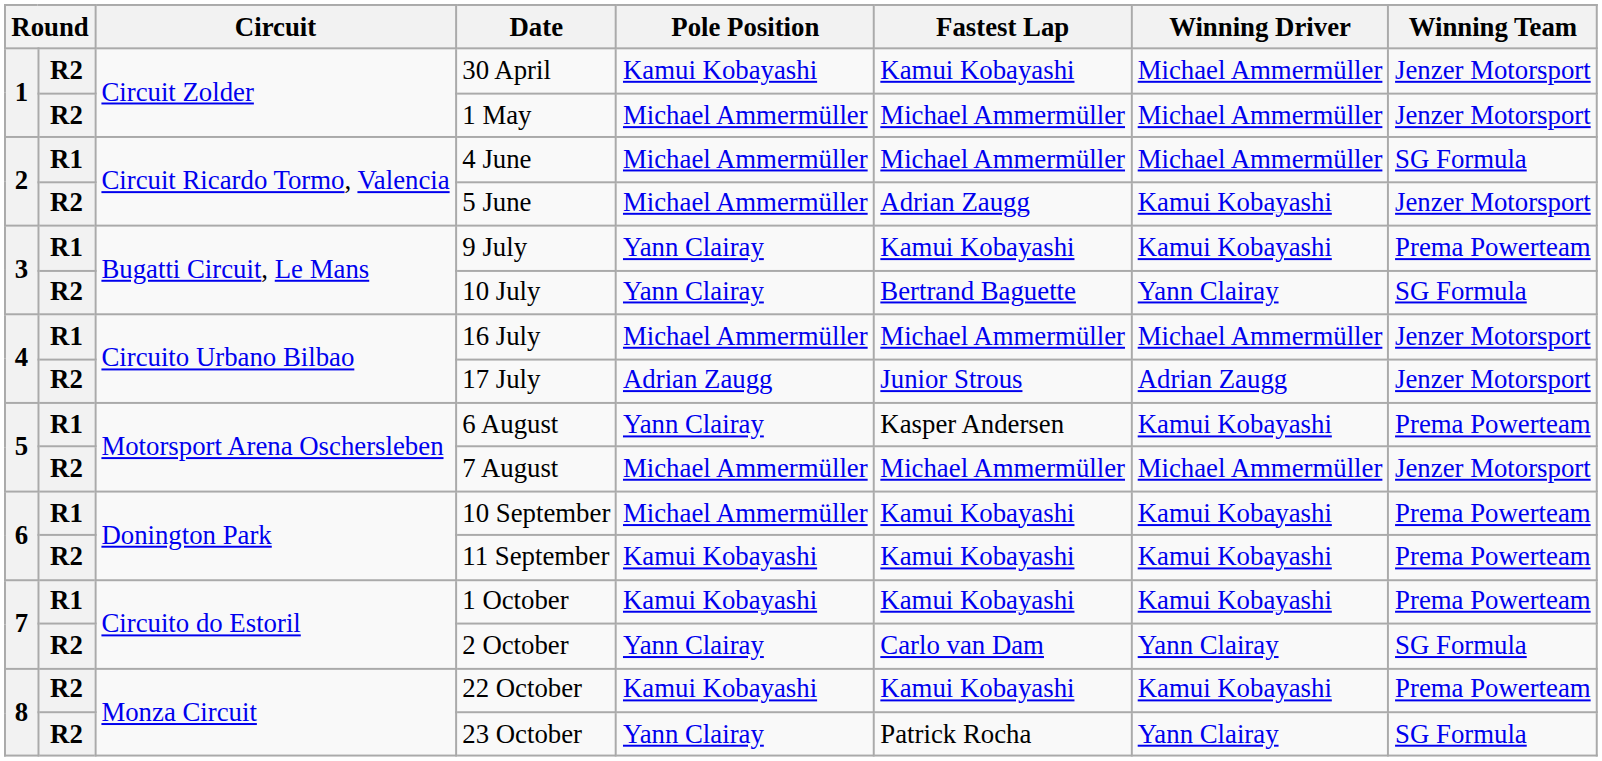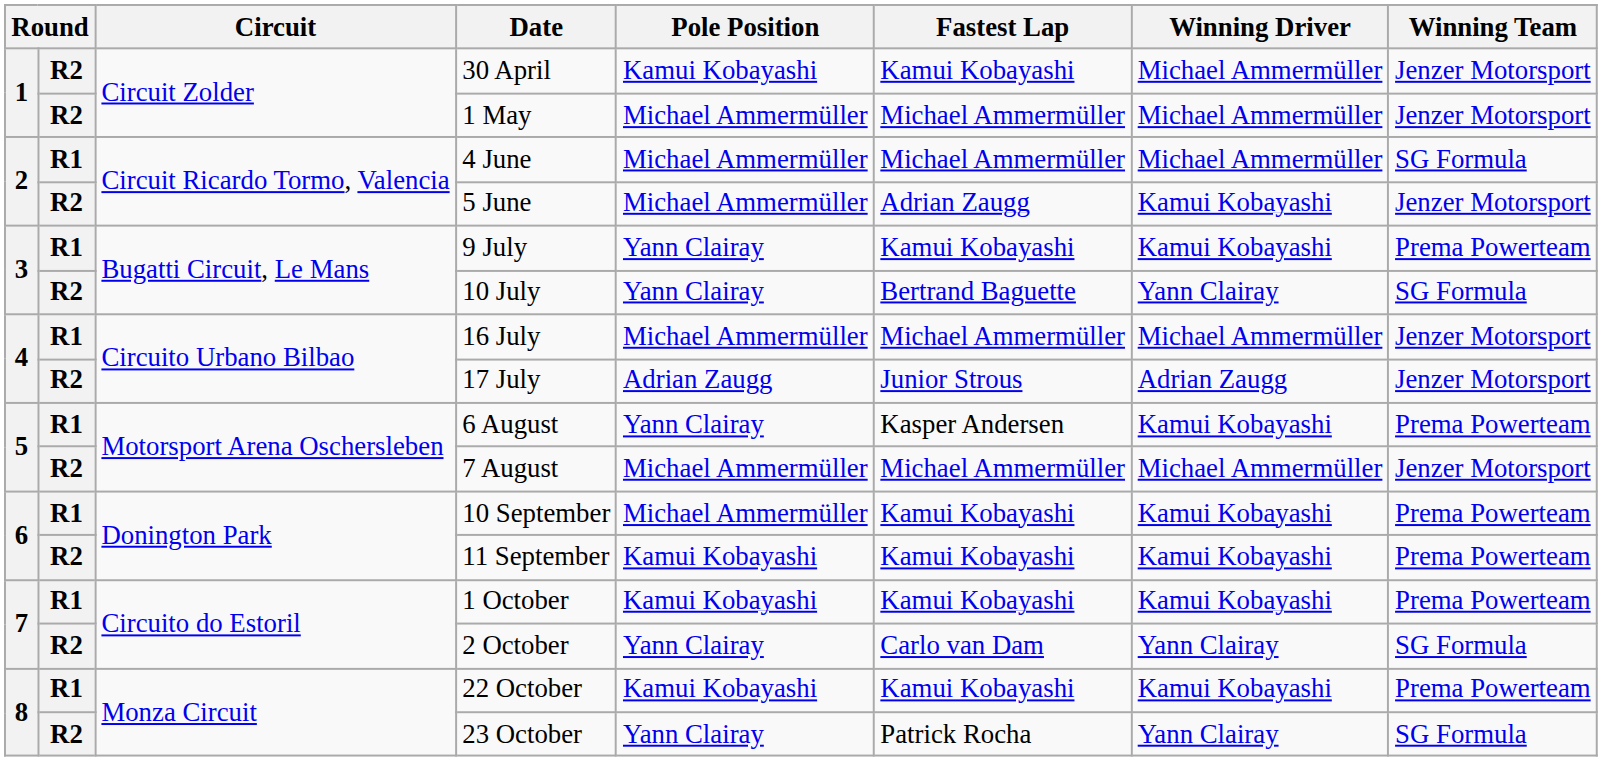 <table class="wikitable" style="font-size:85%">
 <tr>
 <th colspan=2>Round</th>
 <th>Circuit</th>
 <th>Date</th>
 <th>Pole Position</th>
 <th>Fastest Lap</th>
 <th>Winning Driver</th>
 <th>Winning Team</th>
 </tr>
 <tr>
 <th rowspan=2>1</th>
 <th>R2</th>
 <td rowspan=2> <a href='#'>Circuit Zolder</a></td>
 <td>30 April</td>
 <td> <a href='#'>Kamui Kobayashi</a></td>
 <td> <a href='#'>Kamui Kobayashi</a></td>
 <td> <a href='#'>Michael Ammermüller</a></td>
 <td> <a href='#'>Jenzer Motorsport</a></td>
 </tr>
 <tr>
 <th>R2</th>
 <td>1 May</td>
 <td> <a href='#'>Michael Ammermüller</a></td>
 <td> <a href='#'>Michael Ammermüller</a></td>
 <td> <a href='#'>Michael Ammermüller</a></td>
 <td> <a href='#'>Jenzer Motorsport</a></td>
 </tr>
 <tr>
 <th rowspan=2>2</th>
 <th>R1</th>
 <td rowspan=2> <a href='#'>Circuit Ricardo Tormo</a>, <a href='#'>Valencia</a></td>
 <td>4 June</td>
 <td> <a href='#'>Michael Ammermüller</a></td>
 <td> <a href='#'>Michael Ammermüller</a></td>
 <td> <a href='#'>Michael Ammermüller</a></td>
 <td> <a href='#'>SG Formula</a></td>
 </tr>
 <tr>
 <th>R2</th>
 <td>5 June</td>
 <td> <a href='#'>Michael Ammermüller</a></td>
 <td> <a href='#'>Adrian Zaugg</a></td>
 <td> <a href='#'>Kamui Kobayashi</a></td>
 <td> <a href='#'>Jenzer Motorsport</a></td>
 </tr>
 <tr>
 <th rowspan=2>3</th>
 <th>R1</th>
 <td rowspan=2> <a href='#'>Bugatti Circuit</a>, <a href='#'>Le Mans</a></td>
 <td>9 July</td>
 <td> <a href='#'>Yann Clairay</a></td>
 <td> <a href='#'>Kamui Kobayashi</a></td>
 <td> <a href='#'>Kamui Kobayashi</a></td>
 <td> <a href='#'>Prema Powerteam</a></td>
 </tr>
 <tr>
 <th>R2</th>
 <td>10 July</td>
 <td> <a href='#'>Yann Clairay</a></td>
 <td> <a href='#'>Bertrand Baguette</a></td>
 <td> <a href='#'>Yann Clairay</a></td>
 <td> <a href='#'>SG Formula</a></td>
 </tr>
 <tr>
 <th rowspan=2>4</th>
 <th>R1</th>
 <td rowspan=2> <a href='#'>Circuito Urbano Bilbao</a></td>
 <td>16 July</td>
 <td> <a href='#'>Michael Ammermüller</a></td>
 <td> <a href='#'>Michael Ammermüller</a></td>
 <td> <a href='#'>Michael Ammermüller</a></td>
 <td> <a href='#'>Jenzer Motorsport</a></td>
 </tr>
 <tr>
 <th>R2</th>
 <td>17 July</td>
 <td> <a href='#'>Adrian Zaugg</a></td>
 <td> <a href='#'>Junior Strous</a></td>
 <td> <a href='#'>Adrian Zaugg</a></td>
 <td> <a href='#'>Jenzer Motorsport</a></td>
 </tr>
 <tr>
 <th rowspan=2>5</th>
 <th>R1</th>
 <td rowspan=2> <a href='#'>Motorsport Arena Oschersleben</a></td>
 <td>6 August</td>
 <td> <a href='#'>Yann Clairay</a></td>
 <td> Kasper Andersen</td>
 <td> <a href='#'>Kamui Kobayashi</a></td>
 <td> <a href='#'>Prema Powerteam</a></td>
 </tr>
 <tr>
 <th>R2</th>
 <td>7 August</td>
 <td> <a href='#'>Michael Ammermüller</a></td>
 <td> <a href='#'>Michael Ammermüller</a></td>
 <td> <a href='#'>Michael Ammermüller</a></td>
 <td> <a href='#'>Jenzer Motorsport</a></td>
 </tr>
 <tr>
 <th rowspan=2>6</th>
 <th>R1</th>
 <td rowspan=2> <a href='#'>Donington Park</a></td>
 <td>10 September</td>
 <td> <a href='#'>Michael Ammermüller</a></td>
 <td> <a href='#'>Kamui Kobayashi</a></td>
 <td> <a href='#'>Kamui Kobayashi</a></td>
 <td> <a href='#'>Prema Powerteam</a></td>
 </tr>
 <tr>
 <th>R2</th>
 <td>11 September</td>
 <td> <a href='#'>Kamui Kobayashi</a></td>
 <td> <a href='#'>Kamui Kobayashi</a></td>
 <td> <a href='#'>Kamui Kobayashi</a></td>
 <td> <a href='#'>Prema Powerteam</a></td>
 </tr>
 <tr>
 <th rowspan=2>7</th>
 <th>R1</th>
 <td rowspan=2> <a href='#'>Circuito do Estoril</a></td>
 <td>1 October</td>
 <td> <a href='#'>Kamui Kobayashi</a></td>
 <td> <a href='#'>Kamui Kobayashi</a></td>
 <td> <a href='#'>Kamui Kobayashi</a></td>
 <td> <a href='#'>Prema Powerteam</a></td>
 </tr>
 <tr>
 <th>R2</th>
 <td>2 October</td>
 <td> <a href='#'>Yann Clairay</a></td>
 <td> <a href='#'>Carlo van Dam</a></td>
 <td> <a href='#'>Yann Clairay</a></td>
 <td> <a href='#'>SG Formula</a></td>
 </tr>
 <tr>
 <th rowspan=2>8</th>
-<th>R2</th>
+<th>R1</th>
 <td rowspan=2> <a href='#'>Monza Circuit</a></td>
 <td>22 October</td>
 <td> <a href='#'>Kamui Kobayashi</a></td>
 <td> <a href='#'>Kamui Kobayashi</a></td>
 <td> <a href='#'>Kamui Kobayashi</a></td>
 <td> <a href='#'>Prema Powerteam</a></td>
 </tr>
 <tr>
 <th>R2</th>
 <td>23 October</td>
 <td> <a href='#'>Yann Clairay</a></td>
 <td> Patrick Rocha</td>
 <td> <a href='#'>Yann Clairay</a></td>
 <td> <a href='#'>SG Formula</a></td>
 </tr>
 </table>
